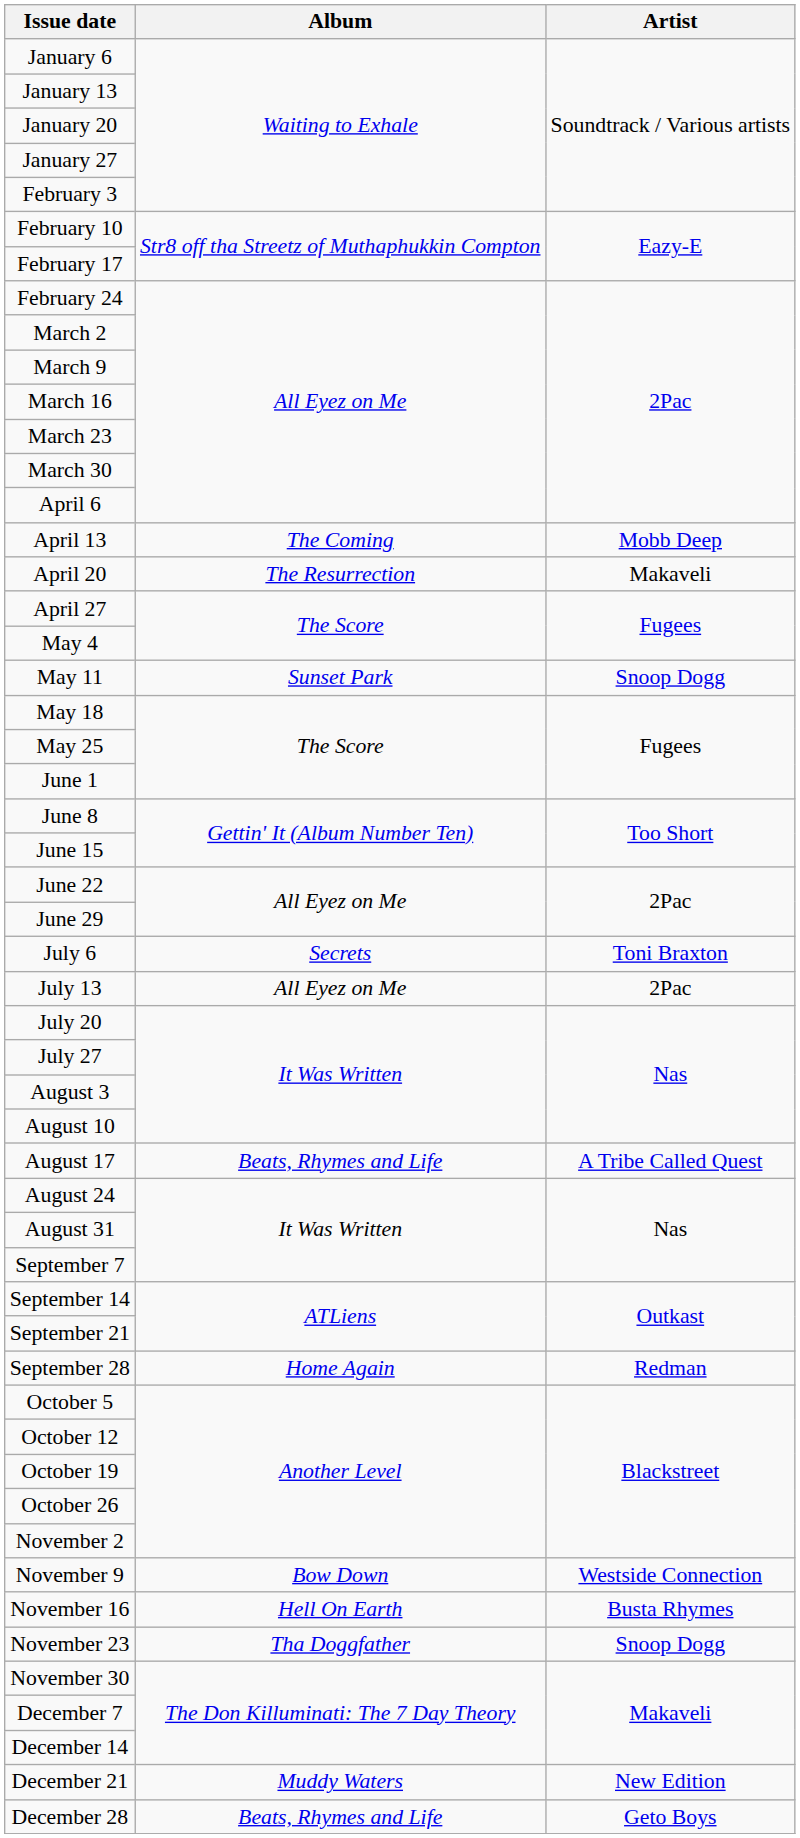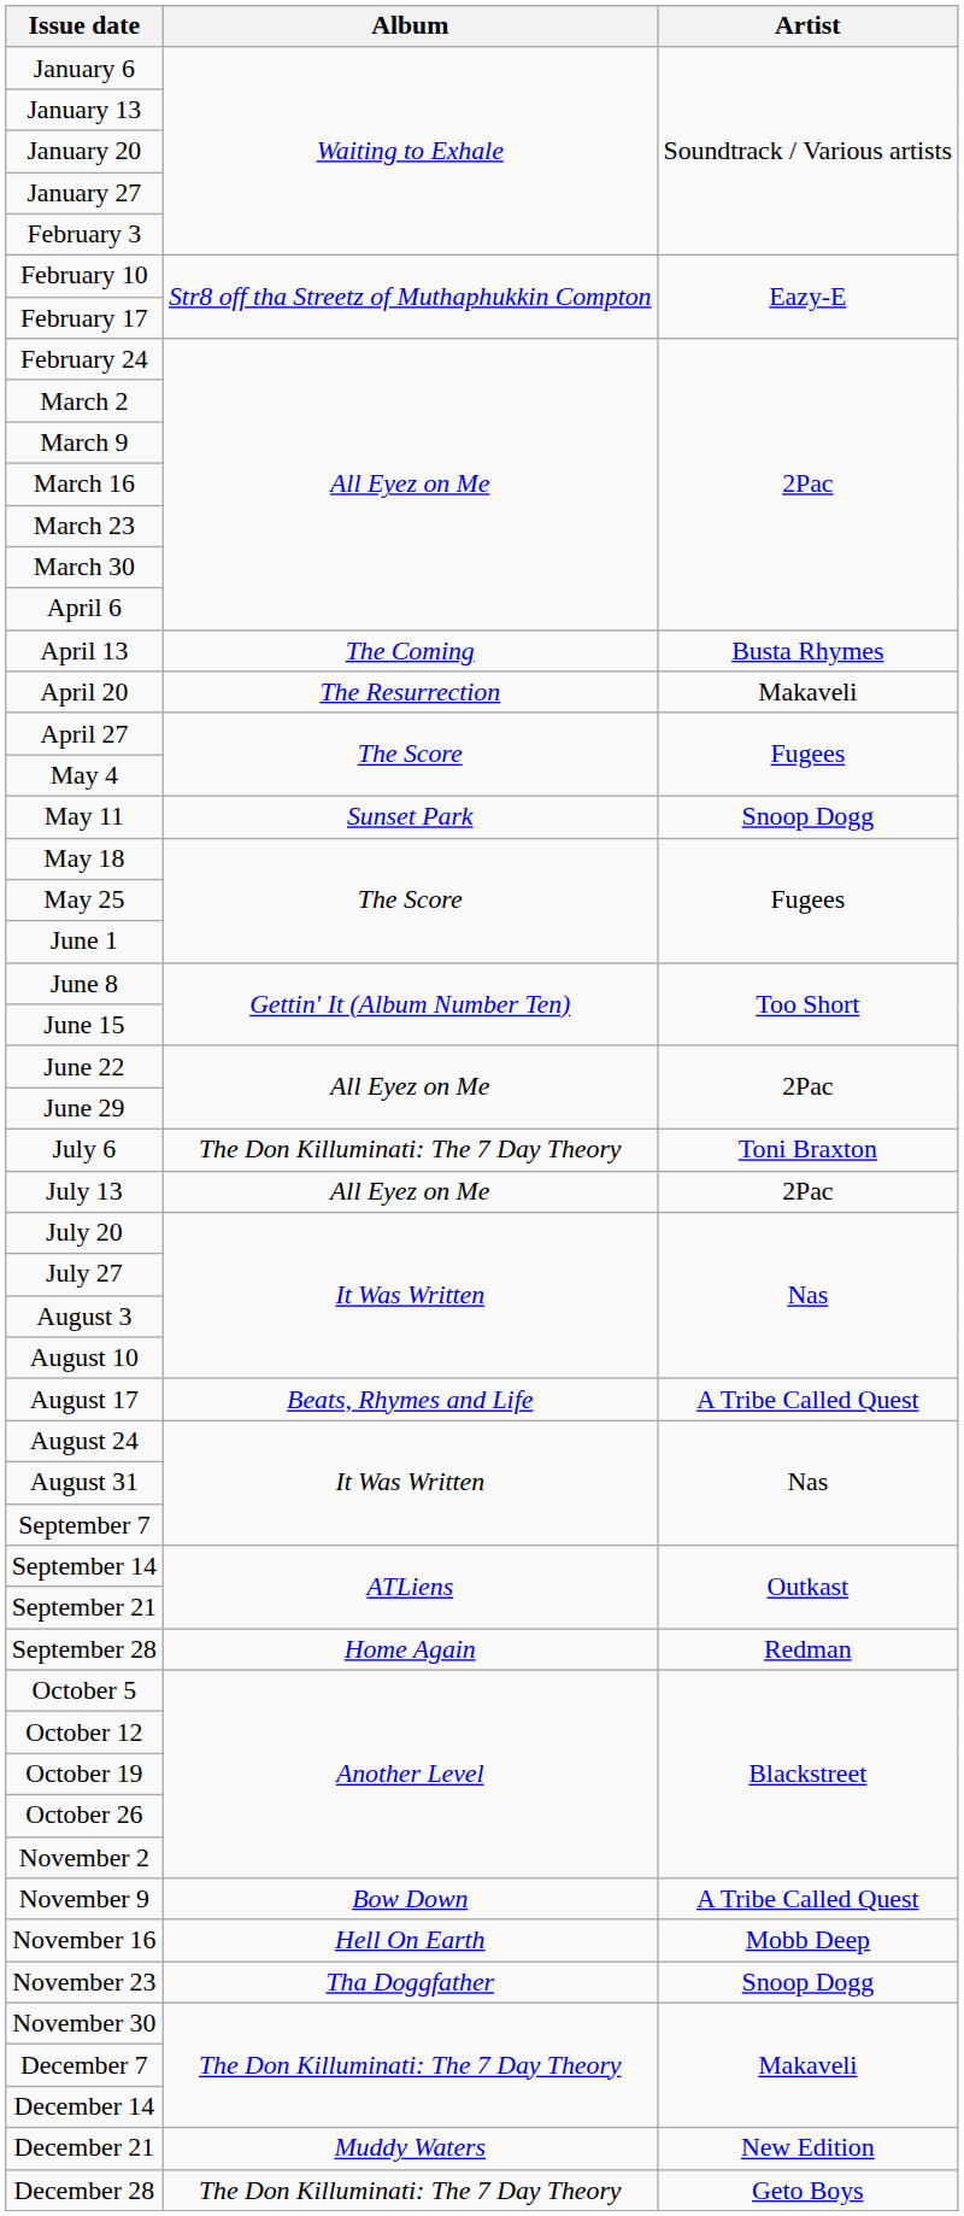 <table class="wikitable" style="text-align: center;">
 <tr>
 <th>Issue date</th>
 <th>Album</th>
 <th>Artist</th>
 </tr>
 <tr>
 <td>January 6</td>
 <td rowspan="5"><em><a href='#'>Waiting to Exhale</a></em></td>
 <td rowspan="5">Soundtrack / Various artists</td>
 </tr>
 <tr>
 <td>January 13</td>
 </tr>
 <tr>
 <td>January 20</td>
 </tr>
 <tr>
 <td>January 27</td>
 </tr>
 <tr>
 <td>February 3</td>
 </tr>
 <tr>
 <td>February 10</td>
 <td rowspan="2"><em><a href='#'>Str8 off tha Streetz of Muthaphukkin Compton</a></em></td>
 <td rowspan="2"><a href='#'>Eazy-E</a></td>
 </tr>
 <tr>
 <td>February 17</td>
 </tr>
 <tr>
 <td>February 24</td>
 <td rowspan="7"><em><a href='#'>All Eyez on Me</a></em></td>
 <td rowspan="7"><a href='#'>2Pac</a></td>
 </tr>
 <tr>
 <td>March 2</td>
 </tr>
 <tr>
 <td>March 9</td>
 </tr>
 <tr>
 <td>March 16</td>
 </tr>
 <tr>
 <td>March 23</td>
 </tr>
 <tr>
 <td>March 30</td>
 </tr>
 <tr>
 <td>April 6</td>
 </tr>
 <tr>
 <td>April 13</td>
 <td><em><a href='#'>The Coming</a></em></td>
-<td><a href='#'>Mobb Deep</a></td>
+<td><a href='#'>Busta Rhymes</a></td>
 </tr>
 <tr>
 <td>April 20</td>
 <td><em><a href='#'>The Resurrection</a></em></td>
 <td>Makaveli</td>
 </tr>
 <tr>
 <td>April 27</td>
 <td rowspan="2"><em><a href='#'>The Score</a></em></td>
 <td rowspan="2"><a href='#'>Fugees</a></td>
 </tr>
 <tr>
 <td>May 4</td>
 </tr>
 <tr>
 <td>May 11</td>
 <td><em><a href='#'>Sunset Park</a></em></td>
 <td><a href='#'>Snoop Dogg</a></td>
 </tr>
 <tr>
 <td>May 18</td>
 <td rowspan="3"><em>The Score</em></td>
 <td rowspan="3">Fugees</td>
 </tr>
 <tr>
 <td>May 25</td>
 </tr>
 <tr>
 <td>June 1</td>
 </tr>
 <tr>
 <td>June 8</td>
 <td rowspan="2"><em><a href='#'>Gettin' It (Album Number Ten)</a></em></td>
 <td rowspan="2"><a href='#'>Too Short</a></td>
 </tr>
 <tr>
 <td>June 15</td>
 </tr>
 <tr>
 <td>June 22</td>
 <td rowspan="2"><em>All Eyez on Me</em></td>
 <td rowspan="2">2Pac</td>
 </tr>
 <tr>
 <td>June 29</td>
 </tr>
 <tr>
 <td>July 6</td>
-<td><em><a href='#'>Secrets</a></em></td>
+<td><em>The Don Killuminati: The 7 Day Theory</em></td>
 <td><a href='#'>Toni Braxton</a></td>
 </tr>
 <tr>
 <td>July 13</td>
 <td><em>All Eyez on Me</em></td>
 <td>2Pac</td>
 </tr>
 <tr>
 <td>July 20</td>
 <td rowspan="4"><em><a href='#'>It Was Written</a></em></td>
 <td rowspan="4"><a href='#'>Nas</a></td>
 </tr>
 <tr>
 <td>July 27</td>
 </tr>
 <tr>
 <td>August 3</td>
 </tr>
 <tr>
 <td>August 10</td>
 </tr>
 <tr>
 <td>August 17</td>
 <td><em><a href='#'>Beats, Rhymes and Life</a></em></td>
 <td><a href='#'>A Tribe Called Quest</a></td>
 </tr>
 <tr>
 <td>August 24</td>
 <td rowspan="3"><em>It Was Written</em></td>
 <td rowspan="3">Nas</td>
 </tr>
 <tr>
 <td>August 31</td>
 </tr>
 <tr>
 <td>September 7</td>
 </tr>
 <tr>
 <td>September 14</td>
 <td rowspan="2"><em><a href='#'>ATLiens</a></em></td>
 <td rowspan="2"><a href='#'>Outkast</a></td>
 </tr>
 <tr>
 <td>September 21</td>
 </tr>
 <tr>
 <td>September 28</td>
 <td><em><a href='#'>Home Again</a></em></td>
 <td><a href='#'>Redman</a></td>
 </tr>
 <tr>
 <td>October 5</td>
 <td rowspan="5"><em><a href='#'>Another Level</a></em></td>
 <td rowspan="5"><a href='#'>Blackstreet</a></td>
 </tr>
 <tr>
 <td>October 12</td>
 </tr>
 <tr>
 <td>October 19</td>
 </tr>
 <tr>
 <td>October 26</td>
 </tr>
 <tr>
 <td>November 2</td>
 </tr>
 <tr>
 <td>November 9</td>
 <td><em><a href='#'>Bow Down</a></em></td>
-<td><a href='#'>Westside Connection</a></td>
+<td><a href='#'>A Tribe Called Quest</a></td>
 </tr>
 <tr>
 <td>November 16</td>
 <td><em><a href='#'>Hell On Earth</a></em></td>
-<td><a href='#'>Busta Rhymes</a></td>
+<td><a href='#'>Mobb Deep</a></td>
 </tr>
 <tr>
 <td>November 23</td>
 <td><em><a href='#'>Tha Doggfather</a></em></td>
 <td><a href='#'>Snoop Dogg</a></td>
 </tr>
 <tr>
 <td>November 30</td>
 <td rowspan="3"><em><a href='#'>The Don Killuminati: The 7 Day Theory</a></em></td>
 <td rowspan="3"><a href='#'>Makaveli</a></td>
 </tr>
 <tr>
 <td>December 7</td>
 </tr>
 <tr>
 <td>December 14</td>
 </tr>
 <tr>
 <td>December 21</td>
 <td><em><a href='#'>Muddy Waters</a></em></td>
 <td><a href='#'>New Edition</a></td>
 </tr>
 <tr>
 <td>December 28</td>
-<td><em><a href='#'>Beats, Rhymes and Life</a></em></td>
+<td><em>The Don Killuminati: The 7 Day Theory</em></td>
 <td><a href='#'>Geto Boys</a></td>
 </tr>
 <tr>
 </tr>
 </table>
